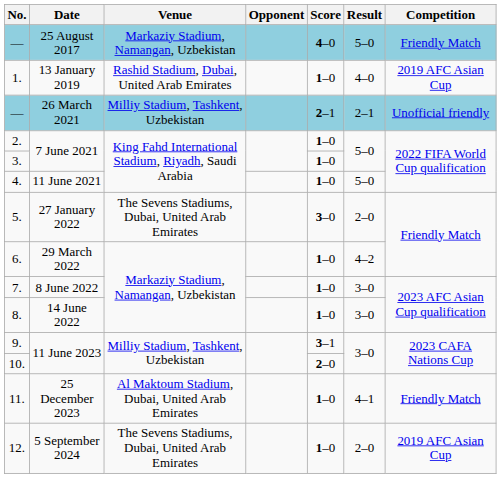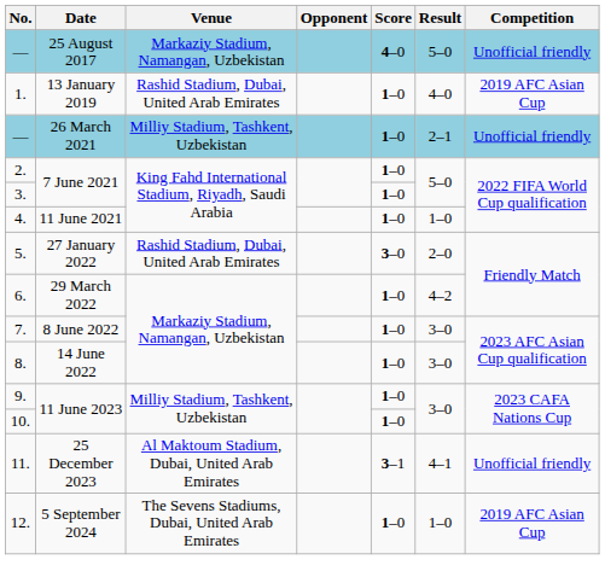 <table class="wikitable" style="text-align:center">
 <tr>
 <th>No.</th>
 <th>Date</th>
 <th>Venue</th>
 <th>Opponent</th>
 <th>Score</th>
 <th>Result</th>
 <th>Competition</th>
 </tr>
 <tr style="background:#8fcfdf;">
 <td align=center>—</td>
 <td>25 August 2017</td>
 <td><a href='#'>Markaziy Stadium</a>, <a href='#'>Namangan</a>, Uzbekistan</td>
 <td></td>
 <td align=center><strong>4</strong>–0</td>
 <td align=center>5–0</td>
-<td><a href='#'>Friendly Match</a></td>
+<td><a href='#'>Unofficial friendly</a></td>
 </tr>
 <tr>
 <td>1.</td>
 <td>13 January 2019</td>
 <td><a href='#'>Rashid Stadium</a>, <a href='#'>Dubai</a>, United Arab Emirates</td>
 <td></td>
 <td align=center><strong>1</strong>–0</td>
 <td align=center>4–0</td>
 <td><a href='#'>2019 AFC Asian Cup</a></td>
 </tr>
 <tr style="background:#8fcfdf;">
 <td align=center>—</td>
 <td>26 March 2021</td>
 <td><a href='#'>Milliy Stadium</a>, <a href='#'>Tashkent</a>, Uzbekistan</td>
 <td></td>
-<td align=center><strong>2</strong>–1</td>
+<td align=center><strong>1</strong>–0</td>
 <td align=center>2–1</td>
 <td><a href='#'>Unofficial friendly</a></td>
 </tr>
 <tr>
 <td>2.</td>
 <td rowspan=2>7 June 2021</td>
 <td rowspan=3><a href='#'>King Fahd International Stadium</a>, <a href='#'>Riyadh</a>, Saudi Arabia</td>
 <td rowspan=2></td>
 <td align=center><strong>1</strong>–0</td>
 <td rowspan=2 align=center>5–0</td>
 <td rowspan=3><a href='#'>2022 FIFA World Cup qualification</a></td>
 </tr>
 <tr>
 <td>3.</td>
 <td align=center><strong>1</strong>–0</td>
 </tr>
 <tr>
 <td>4.</td>
 <td>11 June 2021</td>
 <td></td>
 <td align=center><strong>1</strong>–0</td>
-<td align=center>5–0</td>
+<td align=center>1–0</td>
 </tr>
 <tr>
 <td>5.</td>
 <td>27 January 2022</td>
-<td>The Sevens Stadiums, Dubai, United Arab Emirates</td>
+<td><a href='#'>Rashid Stadium</a>, <a href='#'>Dubai</a>, United Arab Emirates</td>
 <td></td>
 <td align=center><strong>3</strong>–0</td>
 <td align=center>2–0</td>
 <td rowspan=2><a href='#'>Friendly Match</a></td>
 </tr>
 <tr>
 <td>6.</td>
 <td>29 March 2022</td>
 <td rowspan=3><a href='#'>Markaziy Stadium</a>, <a href='#'>Namangan</a>, Uzbekistan</td>
 <td></td>
 <td align=center><strong>1</strong>–0</td>
 <td align=center>4–2</td>
 </tr>
 <tr>
 <td>7.</td>
 <td>8 June 2022</td>
 <td></td>
 <td align=center><strong>1</strong>–0</td>
 <td align=center>3–0</td>
 <td rowspan=2><a href='#'>2023 AFC Asian Cup qualification</a></td>
 </tr>
 <tr>
 <td>8.</td>
 <td>14 June 2022</td>
 <td></td>
 <td align=center><strong>1</strong>–0</td>
 <td align=center>3–0</td>
 </tr>
 <tr>
 <td>9.</td>
 <td rowspan=2>11 June 2023</td>
 <td rowspan=2><a href='#'>Milliy Stadium</a>, <a href='#'>Tashkent</a>, Uzbekistan</td>
 <td rowspan=2></td>
-<td align=center><strong>3</strong>–1</td>
+<td align=center><strong>1</strong>–0</td>
 <td rowspan=2 align=center>3–0</td>
 <td rowspan=2><a href='#'>2023 CAFA Nations Cup</a></td>
 </tr>
 <tr>
 <td>10.</td>
-<td align=center><strong>2</strong>–0</td>
+<td align=center><strong>1</strong>–0</td>
 </tr>
 <tr>
 <td>11.</td>
 <td>25 December 2023</td>
 <td><a href='#'>Al Maktoum Stadium</a>, Dubai, United Arab Emirates</td>
 <td></td>
-<td align=center><strong>1</strong>–0</td>
+<td align=center><strong>3</strong>–1</td>
 <td align=center>4–1</td>
-<td><a href='#'>Friendly Match</a></td>
+<td><a href='#'>Unofficial friendly</a></td>
 </tr>
 <tr>
 <td>12.</td>
 <td>5 September 2024</td>
 <td>The Sevens Stadiums, Dubai, United Arab Emirates</td>
 <td></td>
 <td align=center><strong>1</strong>–0</td>
-<td align=center>2–0</td>
+<td align=center>1–0</td>
 <td><a href='#'>2019 AFC Asian Cup</a></td>
 </tr>
 </table>
